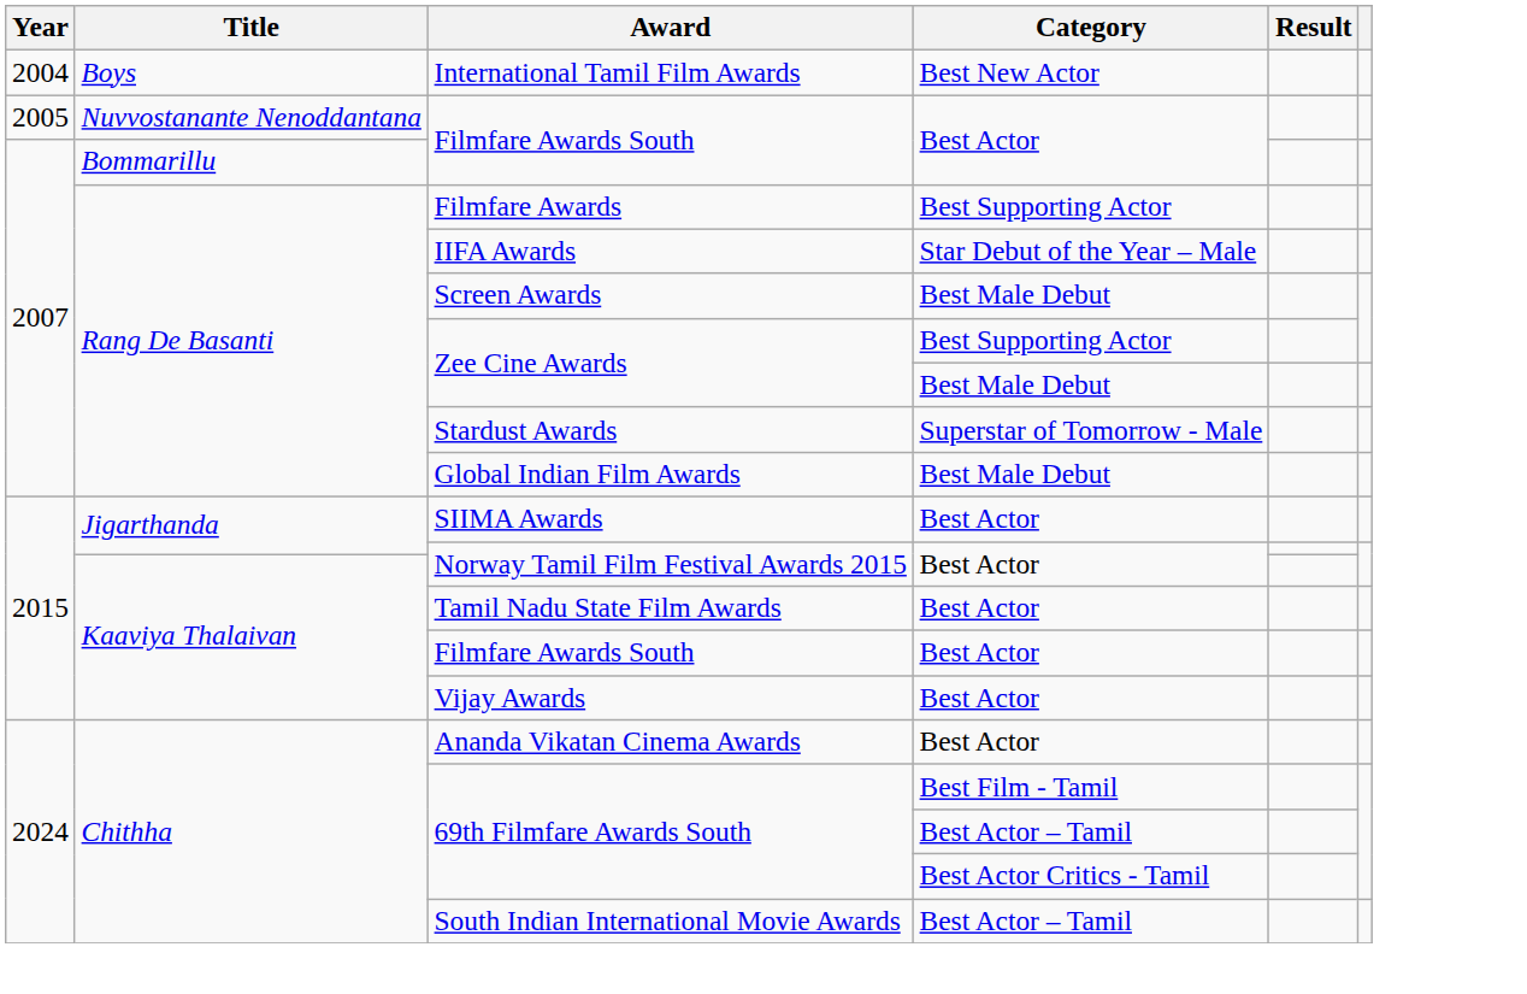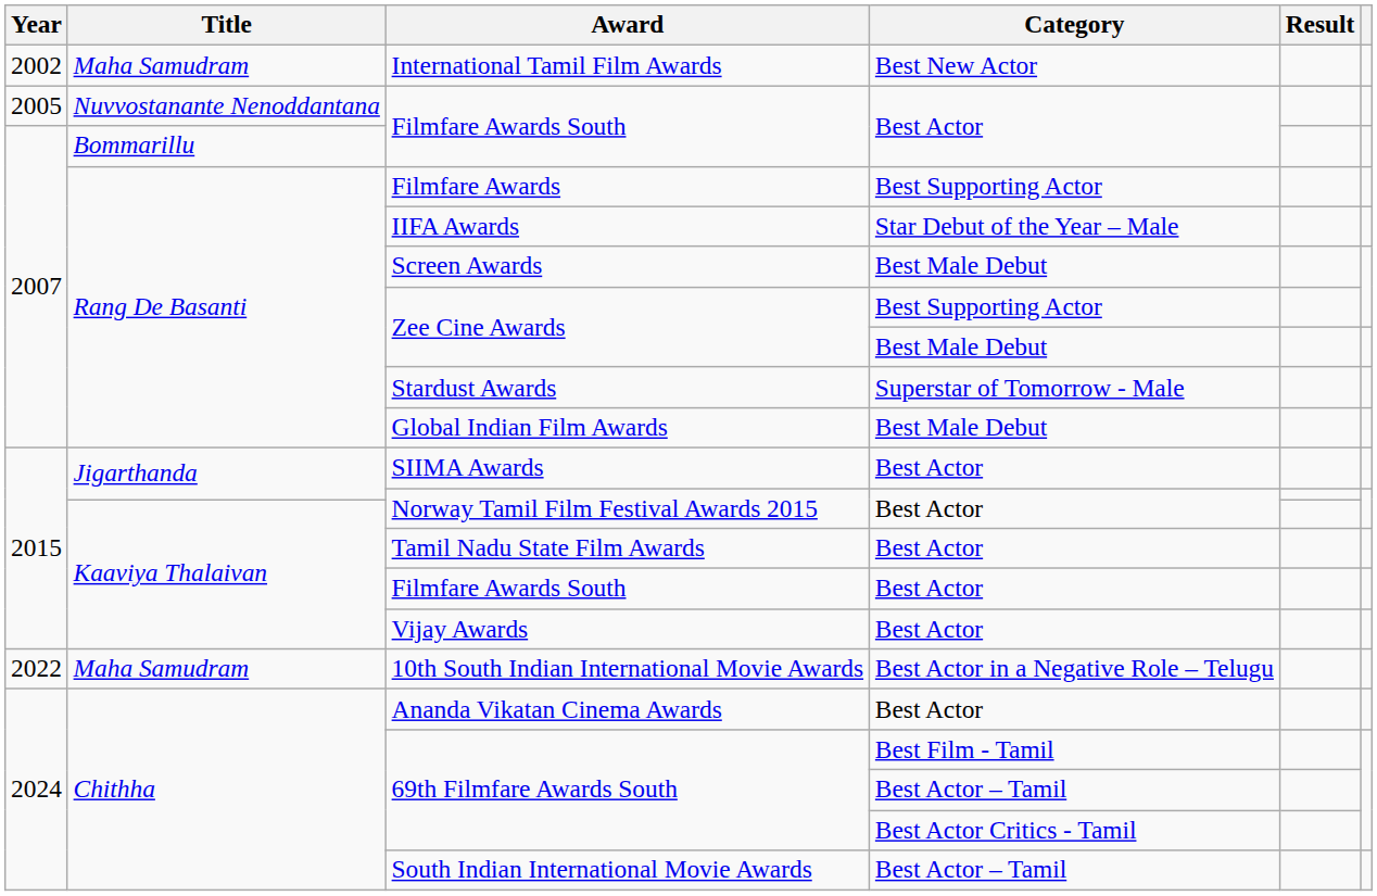 <table class="wikitable sortable">
 <tr>
 <th>Year</th>
 <th>Title</th>
 <th>Award</th>
 <th>Category</th>
 <th>Result</th>
 <th class="unsortable"></th>
 </tr>
 <tr>
-<td>2004</td>
-<td><a href='#'><em>Boys</em></a></td>
+<td>2002</td>
+<td><em><a href='#'>Maha Samudram</a></em></td>
 <td><a href='#'>International Tamil Film Awards</a></td>
 <td><a href='#'>Best New Actor</a></td>
 <td></td>
 <td></td>
 </tr>
 <tr>
 <td>2005</td>
 <td><em><a href='#'>Nuvvostanante Nenoddantana</a></em></td>
 <td rowspan="2"><a href='#'>Filmfare Awards South</a></td>
 <td rowspan="2"><a href='#'>Best Actor</a></td>
 <td></td>
 <td></td>
 </tr>
 <tr>
 <td rowspan="8">2007</td>
 <td><em><a href='#'>Bommarillu</a></em></td>
 <td></td>
 <td></td>
 </tr>
 <tr>
 <td rowspan="7"><em><a href='#'>Rang De Basanti</a></em></td>
 <td><a href='#'>Filmfare Awards</a></td>
 <td><a href='#'>Best Supporting Actor</a></td>
 <td></td>
 <td></td>
 </tr>
 <tr>
 <td><a href='#'>IIFA Awards</a></td>
 <td><a href='#'>Star Debut of the Year – Male</a></td>
 <td></td>
 <td></td>
 </tr>
 <tr>
 <td><a href='#'>Screen Awards</a></td>
 <td><a href='#'>Best Male Debut</a></td>
 <td></td>
 <td rowspan="2"></td>
 </tr>
 <tr>
 <td rowspan="2"><a href='#'>Zee Cine Awards</a></td>
 <td><a href='#'>Best Supporting Actor</a></td>
 <td></td>
 </tr>
 <tr>
 <td><a href='#'>Best Male Debut</a></td>
 <td></td>
 <td></td>
 </tr>
 <tr>
 <td><a href='#'>Stardust Awards</a></td>
 <td><a href='#'>Superstar of Tomorrow - Male</a></td>
 <td></td>
 <td></td>
 </tr>
 <tr>
 <td><a href='#'>Global Indian Film Awards</a></td>
 <td><a href='#'>Best Male Debut</a></td>
 <td></td>
 <td></td>
 </tr>
 <tr>
 <td rowspan="6">2015</td>
 <td rowspan="2"><a href='#'><em>Jigarthanda</em></a></td>
 <td><a href='#'>SIIMA Awards</a></td>
 <td><a href='#'>Best Actor</a></td>
 <td></td>
 <td></td>
 </tr>
 <tr>
 <td rowspan="2"><a href='#'>Norway Tamil Film Festival Awards 2015</a></td>
 <td rowspan="2">Best Actor</td>
 <td></td>
 <td rowspan="2"></td>
 </tr>
 <tr>
 <td rowspan="4"><a href='#'><em>Kaaviya Thalaivan</em></a></td>
 <td></td>
 </tr>
 <tr>
 <td><a href='#'>Tamil Nadu State Film Awards</a></td>
 <td><a href='#'>Best Actor</a></td>
 <td></td>
 <td></td>
 </tr>
 <tr>
 <td><a href='#'>Filmfare Awards South</a></td>
 <td><a href='#'>Best Actor</a></td>
 <td></td>
 <td></td>
 </tr>
 <tr>
 <td><a href='#'>Vijay Awards</a></td>
 <td><a href='#'>Best Actor</a></td>
 <td></td>
 <td></td>
 </tr>
 <tr>
+<td>2022</td>
+<td><em><a href='#'>Maha Samudram</a></em></td>
+<td><a href='#'>10th South Indian International Movie Awards</a></td>
+<td><a href='#'>Best Actor in a Negative Role – Telugu</a></td>
+<td></td>
+<td></td>
+</tr>
+<tr>
 <td rowspan="5">2024</td>
 <td rowspan="5"><em><a href='#'>Chithha</a></em></td>
 <td><a href='#'>Ananda Vikatan Cinema Awards</a></td>
 <td>Best Actor</td>
 <td></td>
 <td></td>
 </tr>
 <tr>
 <td rowspan="3"><a href='#'>69th Filmfare Awards South</a></td>
 <td><a href='#'>Best Film - Tamil</a></td>
 <td></td>
 <td rowspan="3"></td>
 </tr>
 <tr>
 <td><a href='#'>Best Actor – Tamil</a></td>
 <td></td>
 </tr>
 <tr>
 <td><a href='#'>Best Actor Critics - Tamil</a></td>
 <td></td>
 </tr>
 <tr>
 <td><a href='#'>South Indian International Movie Awards</a></td>
 <td><a href='#'>Best Actor – Tamil</a></td>
 <td></td>
 <td></td>
 </tr>
 </table>
